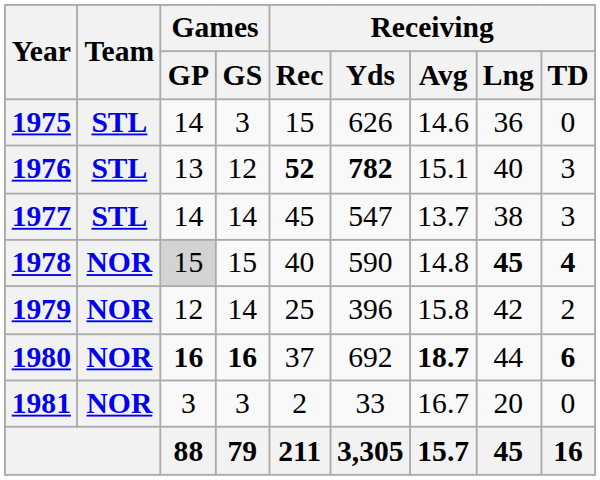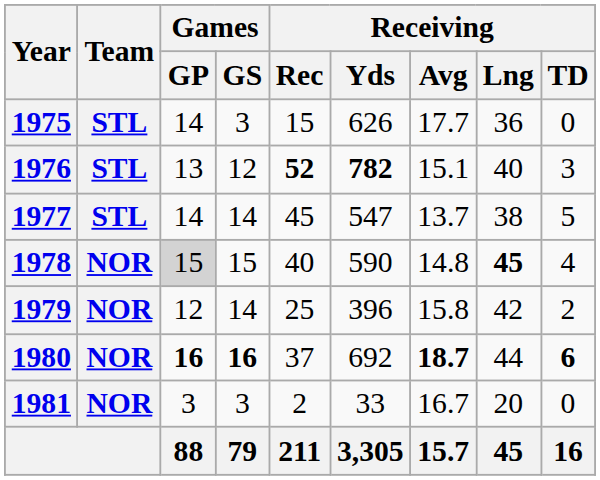 <table class="wikitable" style="text-align:center">
 <tr>
 <th rowspan="2">Year</th>
 <th rowspan="2">Team</th>
 <th colspan="2">Games</th>
 <th colspan="5">Receiving</th>
 </tr>
 <tr>
 <th>GP</th>
 <th>GS</th>
 <th>Rec</th>
 <th>Yds</th>
 <th>Avg</th>
 <th>Lng</th>
 <th>TD</th>
 </tr>
 <tr>
 <th><a href='#'>1975</a></th>
 <th><a href='#'>STL</a></th>
 <td>14</td>
 <td>3</td>
 <td>15</td>
 <td>626</td>
-<td>14.6</td>
+<td>17.7</td>
 <td>36</td>
 <td>0</td>
 </tr>
 <tr>
 <th><a href='#'>1976</a></th>
 <th><a href='#'>STL</a></th>
 <td>13</td>
 <td>12</td>
 <td><strong>52</strong></td>
 <td><strong>782</strong></td>
 <td>15.1</td>
 <td>40</td>
 <td>3</td>
 </tr>
 <tr>
 <th><a href='#'>1977</a></th>
 <th><a href='#'>STL</a></th>
 <td>14</td>
 <td>14</td>
 <td>45</td>
 <td>547</td>
 <td>13.7</td>
 <td>38</td>
-<td>3</td>
+<td>5</td>
 </tr>
 <tr>
 <th><a href='#'>1978</a></th>
 <th><a href='#'>NOR</a></th>
 <td style="background: lightgrey;">15</td>
 <td>15</td>
 <td>40</td>
 <td>590</td>
 <td>14.8</td>
 <td><strong>45</strong></td>
-<td><strong>4</strong></td>
+<td>4</td>
 </tr>
 <tr>
 <th><a href='#'>1979</a></th>
 <th><a href='#'>NOR</a></th>
 <td>12</td>
 <td>14</td>
 <td>25</td>
 <td>396</td>
 <td>15.8</td>
 <td>42</td>
 <td>2</td>
 </tr>
 <tr>
 <th><a href='#'>1980</a></th>
 <th><a href='#'>NOR</a></th>
 <td><strong>16</strong></td>
 <td><strong>16</strong></td>
 <td>37</td>
 <td>692</td>
 <td><strong>18.7</strong></td>
 <td>44</td>
 <td><strong>6</strong></td>
 </tr>
 <tr>
 <th><a href='#'>1981</a></th>
 <th><a href='#'>NOR</a></th>
 <td>3</td>
 <td>3</td>
 <td>2</td>
 <td>33</td>
 <td>16.7</td>
 <td>20</td>
 <td>0</td>
 </tr>
 <tr>
 <th colspan="2"></th>
 <th>88</th>
 <th>79</th>
 <th>211</th>
 <th>3,305</th>
 <th>15.7</th>
 <th>45</th>
 <th>16</th>
 </tr>
 </table>
